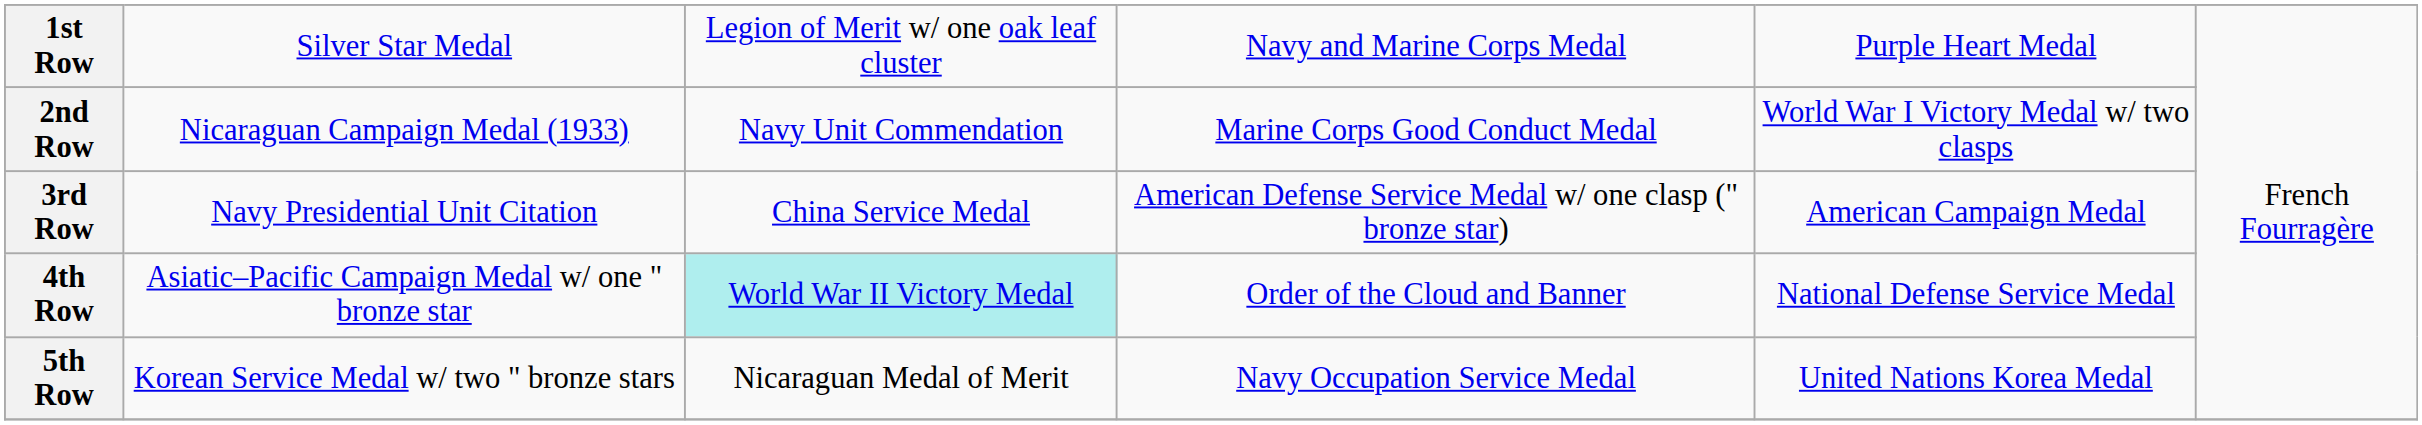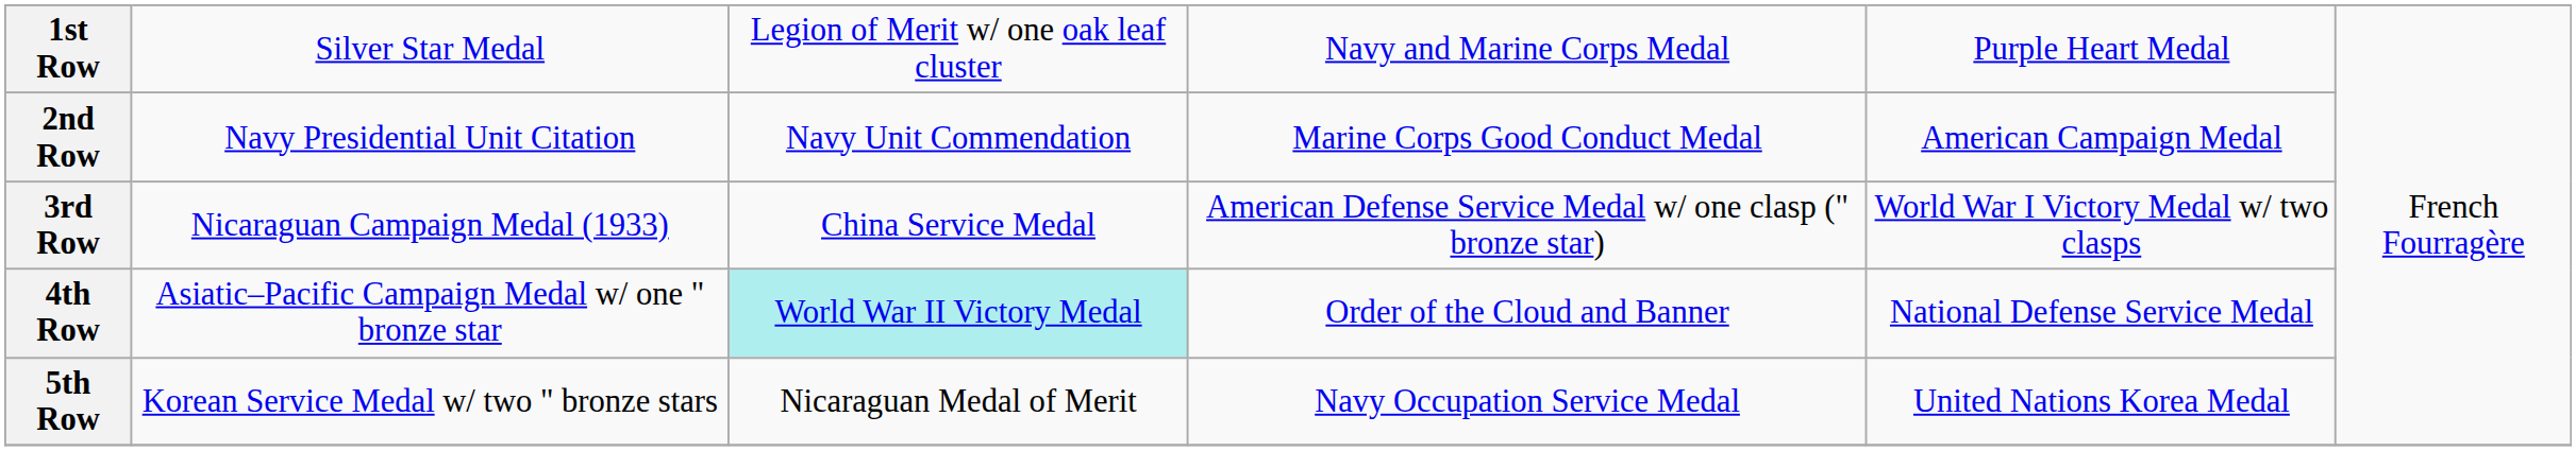 <table class="wikitable" style="margin:1em auto; text-align:center;">
 <tr>
 <th>1st Row</th>
 <td><a href='#'>Silver Star Medal</a></td>
 <td><a href='#'>Legion of Merit</a> w/ one <a href='#'>oak leaf cluster</a></td>
 <td><a href='#'>Navy and Marine Corps Medal</a></td>
 <td><a href='#'>Purple Heart Medal</a></td>
 <td rowspan="5">French <a href='#'>Fourragère</a></td>
 </tr>
 <tr>
 <th>2nd Row</th>
-<td><a href='#'>Nicaraguan Campaign Medal (1933)</a></td>
+<td><a href='#'>Navy Presidential Unit Citation</a></td>
 <td><a href='#'>Navy Unit Commendation</a></td>
 <td><a href='#'>Marine Corps Good Conduct Medal</a></td>
-<td><a href='#'>World War I Victory Medal</a> w/ two <a href='#'>clasps</a></td>
+<td><a href='#'>American Campaign Medal</a></td>
 </tr>
 <tr>
 <th>3rd Row</th>
-<td><a href='#'>Navy Presidential Unit Citation</a></td>
+<td><a href='#'>Nicaraguan Campaign Medal (1933)</a></td>
 <td><a href='#'>China Service Medal</a></td>
 <td><a href='#'>American Defense Service Medal</a> w/ one clasp (" <a href='#'>bronze star</a>)</td>
-<td><a href='#'>American Campaign Medal</a></td>
+<td><a href='#'>World War I Victory Medal</a> w/ two <a href='#'>clasps</a></td>
 </tr>
 <tr>
 <th>4th Row</th>
 <td><a href='#'>Asiatic–Pacific Campaign Medal</a> w/ one " <a href='#'>bronze star</a></td>
 <td style="background: paleturquoise;"><a href='#'>World War II Victory Medal</a></td>
 <td><a href='#'>Order of the Cloud and Banner</a></td>
 <td><a href='#'>National Defense Service Medal</a></td>
 </tr>
 <tr>
 <th>5th Row</th>
 <td><a href='#'>Korean Service Medal</a> w/ two " bronze stars</td>
 <td>Nicaraguan Medal of Merit</td>
 <td><a href='#'>Navy Occupation Service Medal</a></td>
 <td><a href='#'>United Nations Korea Medal</a></td>
 </tr>
 <tr>
 </tr>
 </table>
